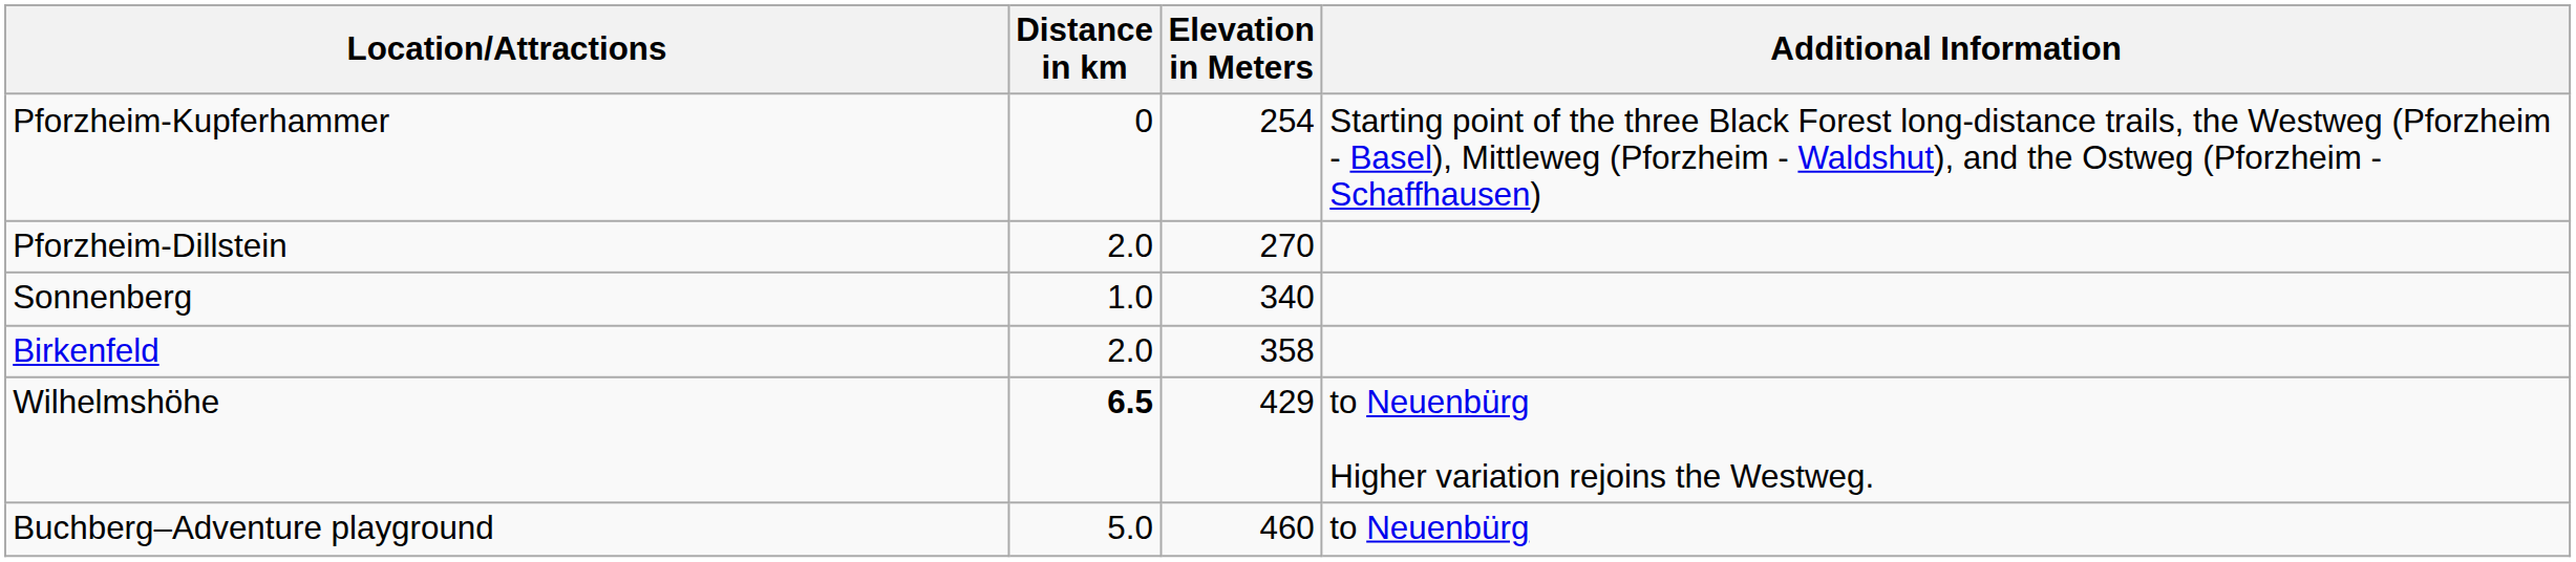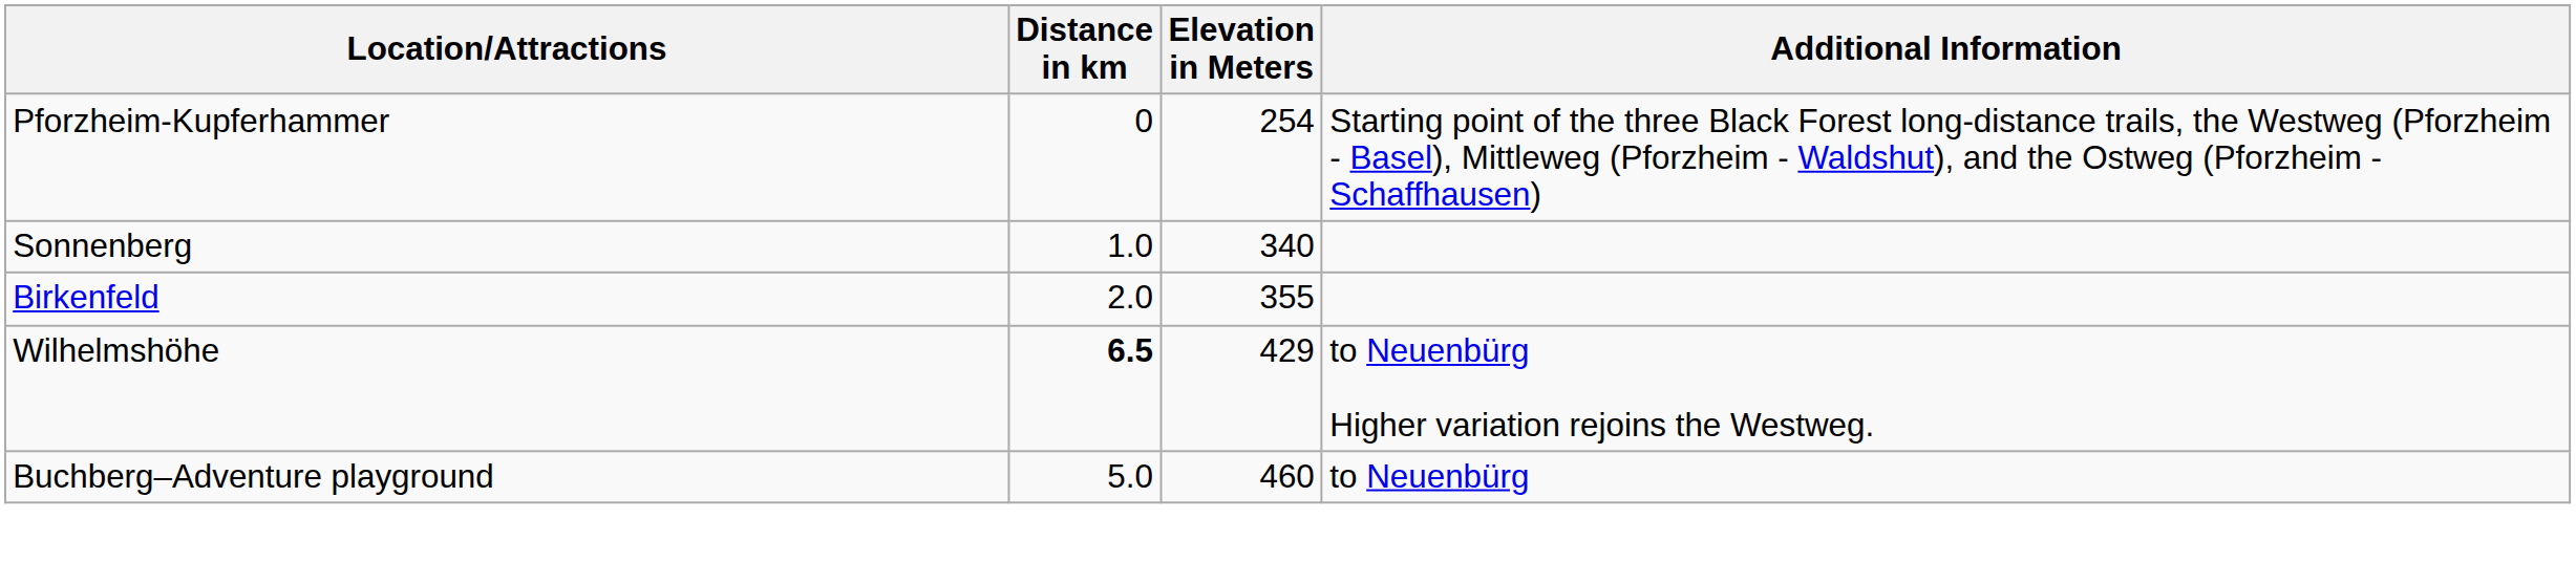 <table class="wikitable">
 <tr>
 <th width="40%">Location/Attractions</th>
 <th width="5%">Distance in km</th>
 <th width="5%">Elevation in Meters</th>
 <th width="50%">Additional Information</th>
 </tr>
 <tr valign="top">
 <td>Pforzheim-Kupferhammer</td>
 <td align="right">0</td>
 <td align="right">254</td>
 <td>Starting point of the three Black Forest long-distance trails, the Westweg (Pforzheim - <a href='#'>Basel</a>), Mittleweg (Pforzheim - <a href='#'>Waldshut</a>), and the Ostweg (Pforzheim - <a href='#'>Schaffhausen</a>)</td>
 </tr>
 <tr valign="top">
-<td>Pforzheim-Dillstein</td>
-<td align="right">2.0</td>
-<td align="right">270</td>
-<td></td>
-</tr>
-<tr valign="top">
 <td>Sonnenberg</td>
 <td align="right">1.0</td>
 <td align="right">340</td>
 <td></td>
 </tr>
 <tr valign="top">
 <td><a href='#'>Birkenfeld</a></td>
 <td align="right">2.0</td>
-<td align="right">358</td>
+<td align="right">355</td>
 <td></td>
 </tr>
 <tr valign="top">
 <td>Wilhelmshöhe</td>
 <td align="right"><strong>6.5</strong></td>
 <td align="right">429</td>
 <td>to <a href='#'>Neuenbürg</a><br><br>Higher variation rejoins the Westweg.</td>
 </tr>
 <tr valign="top">
 <td>Buchberg–Adventure playground</td>
 <td align="right">5.0</td>
 <td align="right">460</td>
 <td>to <a href='#'>Neuenbürg</a></td>
 </tr>
 </table>
